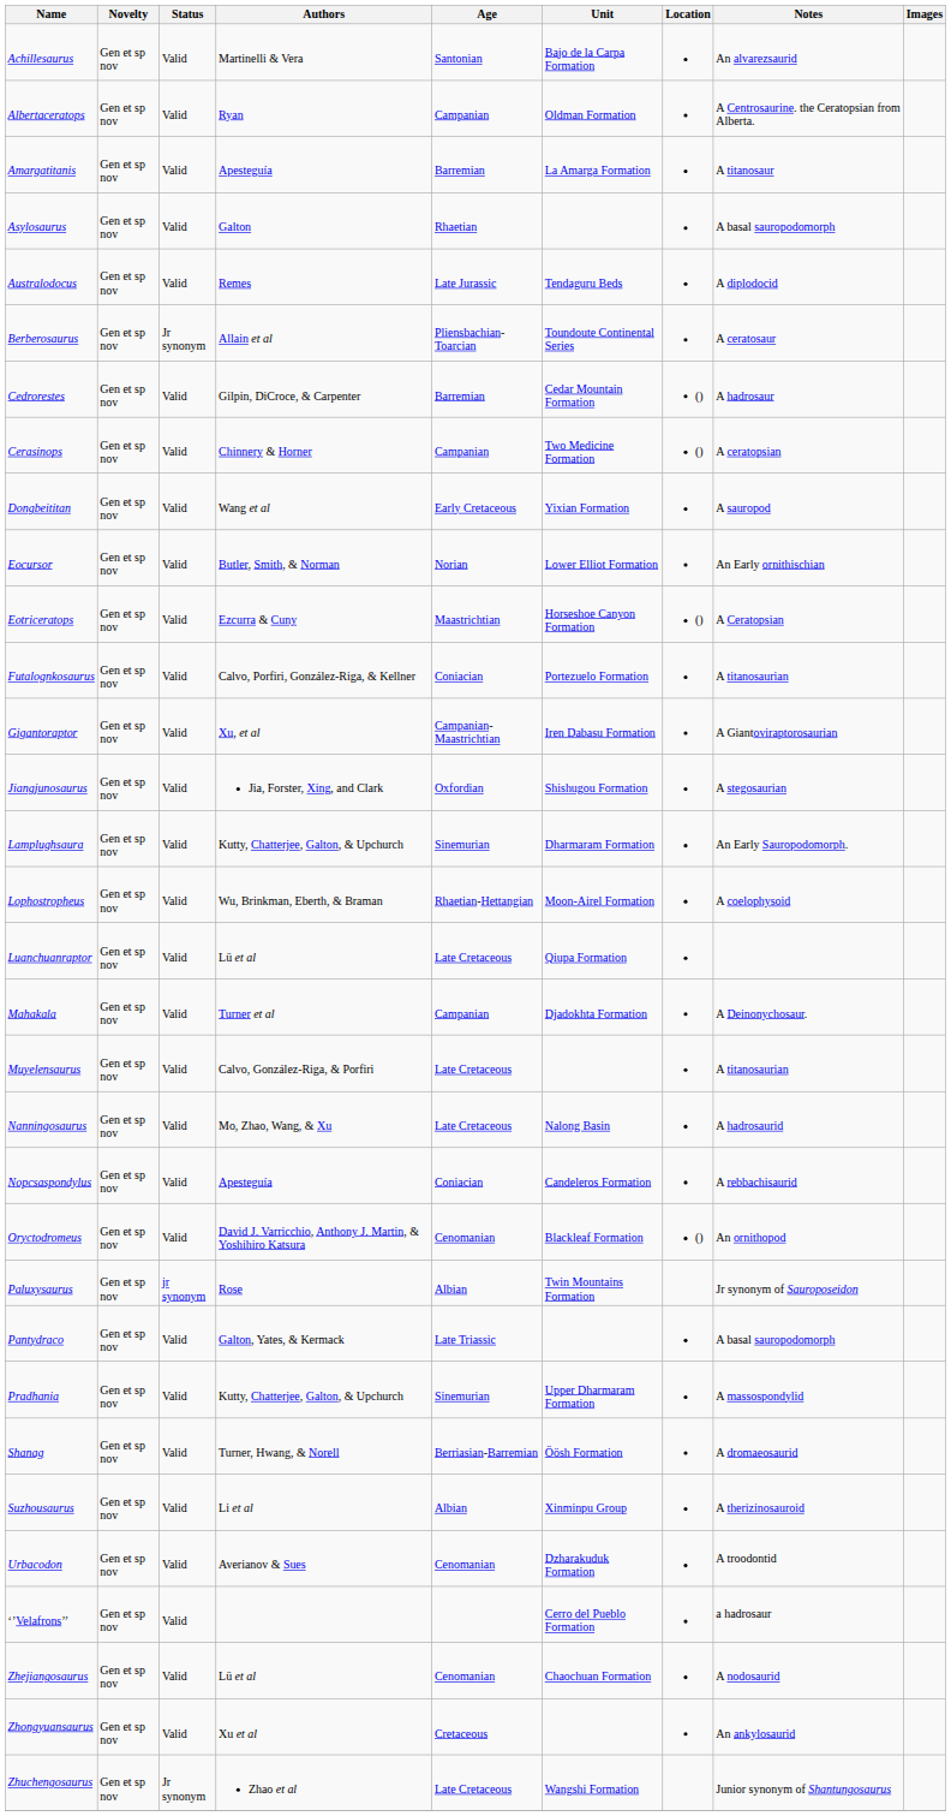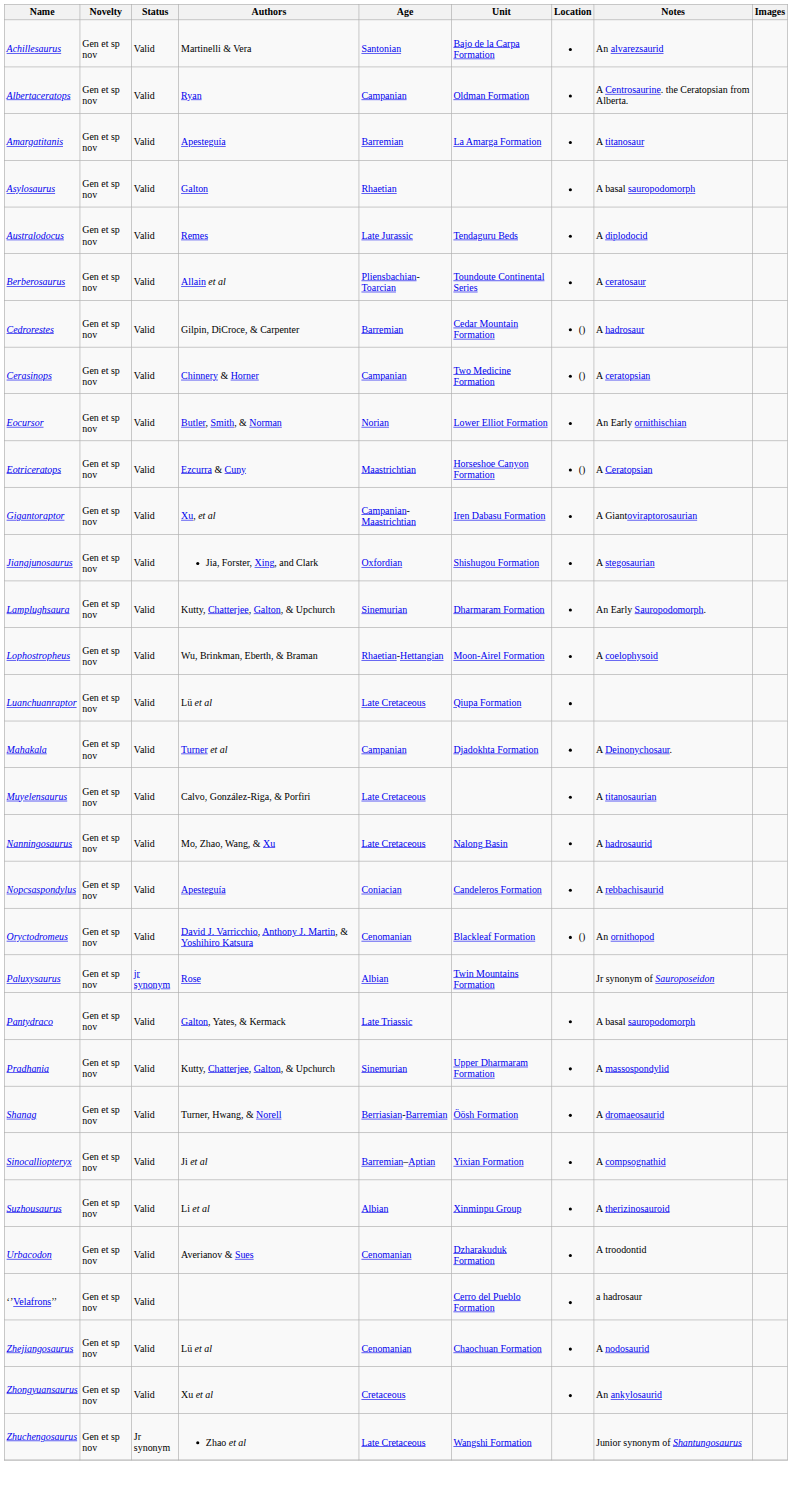 <table class="wikitable sortable" align="center" width="100%">
 <tr>
 <th>Name</th>
 <th>Novelty</th>
 <th>Status</th>
 <th>Authors</th>
 <th>Age</th>
 <th>Unit</th>
 <th>Location</th>
 <th>Notes</th>
 <th>Images</th>
 </tr>
 <tr>
 <td><br><em><a href='#'>Achillesaurus</a></em> </td>
 <td><br>Gen et sp nov</td>
 <td><br>Valid</td>
 <td><br>Martinelli & Vera</td>
 <td><br><a href='#'>Santonian</a></td>
 <td><br><a href='#'>Bajo de la Carpa Formation</a></td>
 <td><br><ul><li></li></ul></td>
 <td><br>An <a href='#'>alvarezsaurid</a></td>
 <td></td>
 </tr>
 <tr>
 <td><br><em><a href='#'>Albertaceratops</a></em></td>
 <td><br>Gen et sp nov</td>
 <td><br>Valid</td>
 <td><br><a href='#'>Ryan</a></td>
 <td><br><a href='#'>Campanian</a></td>
 <td><br><a href='#'>Oldman Formation</a></td>
 <td><br><ul><li></li></ul></td>
 <td><br>A <a href='#'>Centrosaurine</a>. the Ceratopsian from Alberta.</td>
 <td><br></td>
 </tr>
 <tr>
 <td><br><em><a href='#'>Amargatitanis</a></em></td>
 <td><br>Gen et sp nov</td>
 <td><br>Valid</td>
 <td><br><a href='#'>Apesteguía</a></td>
 <td><br><a href='#'>Barremian</a></td>
 <td><br><a href='#'>La Amarga Formation</a></td>
 <td><br><ul><li></li></ul></td>
 <td><br>A <a href='#'>titanosaur</a></td>
 <td></td>
 </tr>
 <tr>
 <td><br><em><a href='#'>Asylosaurus</a></em></td>
 <td><br>Gen et sp nov</td>
 <td><br>Valid</td>
 <td><br><a href='#'>Galton</a></td>
 <td><br><a href='#'>Rhaetian</a></td>
 <td></td>
 <td><br><ul><li></li></ul></td>
 <td><br>A basal <a href='#'>sauropodomorph</a></td>
 <td></td>
 </tr>
 <tr>
 <td><br><em><a href='#'>Australodocus</a></em></td>
 <td><br>Gen et sp nov</td>
 <td><br>Valid</td>
 <td><br><a href='#'>Remes</a></td>
 <td><br><a href='#'>Late Jurassic</a></td>
 <td><br><a href='#'>Tendaguru Beds</a></td>
 <td><br><ul><li></li></ul></td>
 <td><br>A <a href='#'>diplodocid</a></td>
 <td></td>
 </tr>
 <tr>
 <td><br><em><a href='#'>Berberosaurus</a></em></td>
 <td><br>Gen et sp nov</td>
-<td><br>Jr synonym</td>
+<td><br>Valid</td>
 <td><br><a href='#'>Allain</a> <em>et al</em></td>
 <td><br><a href='#'>Pliensbachian</a>-<a href='#'>Toarcian</a></td>
 <td><br><a href='#'>Toundoute Continental Series</a></td>
 <td><br><ul><li></li></ul></td>
 <td><br>A <a href='#'>ceratosaur</a></td>
 <td></td>
 </tr>
 <tr>
 <td><br><em><a href='#'>Cedrorestes</a></em> </td>
 <td><br>Gen et sp nov</td>
 <td><br>Valid</td>
 <td><br>Gilpin, DiCroce, & Carpenter</td>
 <td><br><a href='#'>Barremian</a></td>
 <td><br><a href='#'>Cedar Mountain Formation</a></td>
 <td><br><ul><li> ()</li></ul></td>
 <td><br>A <a href='#'>hadrosaur</a></td>
 <td></td>
 </tr>
 <tr>
 <td><br><em><a href='#'>Cerasinops</a></em></td>
 <td><br>Gen et sp nov</td>
 <td><br>Valid</td>
 <td><br><a href='#'>Chinnery</a> & <a href='#'>Horner</a></td>
 <td><br><a href='#'>Campanian</a></td>
 <td><br><a href='#'>Two Medicine Formation</a></td>
 <td><br><ul><li> ()</li></ul></td>
 <td><br>A <a href='#'>ceratopsian</a></td>
 <td><br></td>
 </tr>
 <tr>
-<td><br><em><a href='#'>Dongbeititan</a></em> </td>
-<td><br>Gen et sp nov</td>
-<td><br>Valid</td>
-<td><br>Wang <em>et al</em></td>
-<td><br><a href='#'>Early Cretaceous</a></td>
-<td><br><a href='#'>Yixian Formation</a></td>
-<td><br><ul><li></li></ul></td>
-<td><br>A <a href='#'>sauropod</a></td>
-<td></td>
-</tr>
-<tr>
 <td><br><em><a href='#'>Eocursor</a></em></td>
 <td><br>Gen et sp nov</td>
 <td><br>Valid</td>
 <td><br><a href='#'>Butler</a>, <a href='#'>Smith</a>, & <a href='#'>Norman</a></td>
 <td><br><a href='#'>Norian</a></td>
 <td><br><a href='#'>Lower Elliot Formation</a></td>
 <td><br><ul><li></li></ul></td>
 <td><br>An Early <a href='#'>ornithischian</a></td>
 <td><br></td>
 </tr>
 <tr>
 <td><br><em><a href='#'>Eotriceratops</a></em></td>
 <td><br>Gen et sp nov</td>
 <td><br>Valid</td>
 <td><br><a href='#'>Ezcurra</a> & <a href='#'>Cuny</a></td>
 <td><br><a href='#'>Maastrichtian</a></td>
 <td><br><a href='#'>Horseshoe Canyon Formation</a></td>
 <td><br><ul><li> ()</li></ul></td>
 <td><br>A <a href='#'>Ceratopsian</a></td>
-<td><br></td>
-</tr>
-<tr>
-<td><br><em><a href='#'>Futalognkosaurus</a></em></td>
-<td><br>Gen et sp nov</td>
-<td><br>Valid</td>
-<td><br>Calvo, Porfiri, González-Riga, & Kellner</td>
-<td><br><a href='#'>Coniacian</a></td>
-<td><br><a href='#'>Portezuelo Formation</a></td>
-<td><br><ul><li></li></ul></td>
-<td><br>A <a href='#'>titanosaurian</a></td>
 <td><br></td>
 </tr>
 <tr>
 <td><br><em><a href='#'>Gigantoraptor</a></em></td>
 <td><br>Gen et sp nov</td>
 <td><br>Valid</td>
 <td><br><a href='#'>Xu</a>, <em>et al</em></td>
 <td><br><a href='#'>Campanian</a>-<a href='#'>Maastrichtian</a></td>
 <td><br><a href='#'>Iren Dabasu Formation</a></td>
 <td><br><ul><li></li></ul></td>
 <td><br>A Giant<a href='#'>oviraptorosaurian</a></td>
 <td><br></td>
 </tr>
 <tr>
 <td><br><em><a href='#'>Jiangjunosaurus</a></em></td>
 <td><br>Gen et sp nov</td>
 <td><br>Valid</td>
 <td><br><ul><li>Jia, Forster, <a href='#'>Xing</a>, and Clark</li></ul></td>
 <td><br><a href='#'>Oxfordian</a></td>
 <td><br><a href='#'>Shishugou Formation</a></td>
 <td><br><ul><li></li></ul></td>
 <td><br>A <a href='#'>stegosaurian</a></td>
 <td></td>
 </tr>
 <tr>
 <td><br><em><a href='#'>Lamplughsaura</a></em></td>
 <td><br>Gen et sp nov</td>
 <td><br>Valid</td>
 <td><br>Kutty, <a href='#'>Chatterjee</a>, <a href='#'>Galton</a>, & Upchurch</td>
 <td><br><a href='#'>Sinemurian</a></td>
 <td><br><a href='#'>Dharmaram Formation</a></td>
 <td><br><ul><li></li></ul></td>
 <td><br>An Early <a href='#'>Sauropodomorph</a>.</td>
 <td><br></td>
 </tr>
 <tr>
 <td><br><em><a href='#'>Lophostropheus</a></em></td>
 <td><br>Gen et sp nov</td>
 <td><br>Valid</td>
 <td><br>Wu, Brinkman, Eberth, & Braman</td>
 <td><br><a href='#'>Rhaetian</a>-<a href='#'>Hettangian</a></td>
 <td><br><a href='#'>Moon-Airel Formation</a></td>
 <td><br><ul><li></li></ul></td>
 <td><br>A <a href='#'>coelophysoid</a></td>
 <td></td>
 </tr>
 <tr>
 <td><br><em><a href='#'>Luanchuanraptor</a></em></td>
 <td><br>Gen et sp nov</td>
 <td><br>Valid</td>
 <td><br>Lü <em>et al</em></td>
 <td><br><a href='#'>Late Cretaceous</a></td>
 <td><br><a href='#'>Qiupa Formation</a></td>
 <td><br><ul><li></li></ul></td>
 <td></td>
 </tr>
 <tr>
 <td><br><em><a href='#'>Mahakala</a></em></td>
 <td><br>Gen et sp nov</td>
 <td><br>Valid</td>
 <td><br><a href='#'>Turner</a> <em>et al</em></td>
 <td><br><a href='#'>Campanian</a></td>
 <td><br><a href='#'>Djadokhta Formation</a></td>
 <td><br><ul><li></li></ul></td>
 <td><br>A <a href='#'>Deinonychosaur</a>.</td>
 <td><br></td>
 </tr>
 <tr>
 <td><br><em><a href='#'>Muyelensaurus</a></em></td>
 <td><br>Gen et sp nov</td>
 <td><br>Valid</td>
 <td><br>Calvo, González-Riga, & Porfiri</td>
 <td><br><a href='#'>Late Cretaceous</a></td>
 <td></td>
 <td><br><ul><li></li></ul></td>
 <td><br>A <a href='#'>titanosaurian</a></td>
 <td></td>
 </tr>
 <tr>
 <td><br><em><a href='#'>Nanningosaurus</a></em></td>
 <td><br>Gen et sp nov</td>
 <td><br>Valid</td>
 <td><br>Mo, Zhao, Wang, & <a href='#'>Xu</a></td>
 <td><br><a href='#'>Late Cretaceous</a></td>
 <td><br><a href='#'>Nalong Basin</a></td>
 <td><br><ul><li></li></ul></td>
 <td><br>A <a href='#'>hadrosaurid</a></td>
 <td></td>
 </tr>
 <tr>
 <td><br><em><a href='#'>Nopcsaspondylus</a></em></td>
 <td><br>Gen et sp nov</td>
 <td><br>Valid</td>
 <td><br><a href='#'>Apesteguía</a></td>
 <td><br><a href='#'>Coniacian</a></td>
 <td><br><a href='#'>Candeleros Formation</a></td>
 <td><br><ul><li></li></ul></td>
 <td><br>A <a href='#'>rebbachisaurid</a></td>
 <td><br></td>
 </tr>
 <tr>
 <td><br><em><a href='#'>Oryctodromeus</a></em></td>
 <td><br>Gen et sp nov</td>
 <td><br>Valid</td>
 <td><br><a href='#'>David J. Varricchio</a>, <a href='#'>Anthony J. Martin</a>, & <a href='#'>Yoshihiro Katsura</a></td>
 <td><br><a href='#'>Cenomanian</a></td>
 <td><br><a href='#'>Blackleaf Formation</a></td>
 <td><br><ul><li> ()</li></ul></td>
 <td><br>An <a href='#'>ornithopod</a></td>
 <td><br></td>
 </tr>
 <tr>
 <td><br><em><a href='#'>Paluxysaurus</a></em></td>
 <td><br>Gen et sp nov</td>
 <td><br><a href='#'>jr synonym</a></td>
 <td><br><a href='#'>Rose</a></td>
 <td><br><a href='#'>Albian</a></td>
 <td><br><a href='#'>Twin Mountains Formation</a></td>
 <td></td>
 <td><br>Jr synonym of <em><a href='#'>Sauroposeidon</a></em></td>
 <td></td>
 </tr>
 <tr>
 <td><br><em><a href='#'>Pantydraco</a></em></td>
 <td><br>Gen et sp nov</td>
 <td><br>Valid</td>
 <td><br><a href='#'>Galton</a>, Yates, & Kermack</td>
 <td><br><a href='#'>Late Triassic</a></td>
 <td></td>
 <td><br><ul><li></li></ul></td>
 <td><br>A basal <a href='#'>sauropodomorph</a></td>
 <td><br></td>
 </tr>
 <tr>
 <td><br><em><a href='#'>Pradhania</a></em></td>
 <td><br>Gen et sp nov</td>
 <td><br>Valid</td>
 <td><br>Kutty, <a href='#'>Chatterjee</a>, <a href='#'>Galton</a>, & Upchurch</td>
 <td><br><a href='#'>Sinemurian</a></td>
 <td><br><a href='#'>Upper Dharmaram Formation</a></td>
 <td><br><ul><li></li></ul></td>
 <td><br>A <a href='#'>massospondylid</a></td>
 <td></td>
 </tr>
 <tr>
 <td><br><em><a href='#'>Shanag</a></em></td>
 <td><br>Gen et sp nov</td>
 <td><br>Valid</td>
 <td><br>Turner, Hwang, & <a href='#'>Norell</a></td>
 <td><br><a href='#'>Berriasian</a>-<a href='#'>Barremian</a></td>
 <td><br><a href='#'>Öösh Formation</a></td>
 <td><br><ul><li></li></ul></td>
 <td><br>A <a href='#'>dromaeosaurid</a></td>
 <td></td>
 </tr>
 <tr>
+<td><br><em><a href='#'>Sinocalliopteryx</a></em></td>
+<td><br>Gen et sp nov</td>
+<td><br>Valid</td>
+<td><br>Ji <em>et al</em></td>
+<td><br><a href='#'>Barremian</a>–<a href='#'>Aptian</a></td>
+<td><br><a href='#'>Yixian Formation</a></td>
+<td><br><ul><li></li></ul></td>
+<td><br>A <a href='#'>compsognathid</a></td>
+<td><br></td>
+</tr>
+<tr>
 <td><br><em><a href='#'>Suzhousaurus</a></em></td>
 <td><br>Gen et sp nov</td>
 <td><br>Valid</td>
 <td><br>Li <em>et al</em></td>
 <td><br><a href='#'>Albian</a></td>
 <td><br><a href='#'>Xinminpu Group</a></td>
 <td><br><ul><li></li></ul></td>
 <td><br>A <a href='#'>therizinosauroid</a></td>
 <td><br></td>
 </tr>
 <tr>
 <td><br><em><a href='#'>Urbacodon</a></em></td>
 <td><br>Gen et sp nov</td>
 <td><br>Valid</td>
 <td><br>Averianov & <a href='#'>Sues</a></td>
 <td><br><a href='#'>Cenomanian</a></td>
 <td><br><a href='#'>Dzharakuduk Formation</a></td>
 <td><br><ul><li></li></ul></td>
 <td>A troodontid</td>
 </tr>
 <tr>
 <td><br>‘’<a href='#'>Velafrons</a>’’</td>
 <td><br>Gen et sp nov</td>
 <td><br>Valid</td>
 <td></td>
 <td></td>
 <td><br><a href='#'>Cerro del Pueblo Formation</a></td>
 <td><br><ul><li></li></ul></td>
 <td>a hadrosaur</td>
 <td></td>
 </tr>
 <tr>
 <td><br><em><a href='#'>Zhejiangosaurus</a></em></td>
 <td><br>Gen et sp nov</td>
 <td><br>Valid</td>
 <td><br>Lü <em>et al</em></td>
 <td><br><a href='#'>Cenomanian</a></td>
 <td><br><a href='#'>Chaochuan Formation</a></td>
 <td><br><ul><li></li></ul></td>
 <td><br>A <a href='#'>nodosaurid</a></td>
 <td></td>
 </tr>
 <tr>
 <td><em><a href='#'>Zhongyuansaurus</a></em></td>
 <td><br>Gen et sp nov</td>
 <td><br>Valid</td>
 <td><br>Xu <em>et al</em></td>
 <td><br><a href='#'>Cretaceous</a></td>
 <td></td>
 <td><br><ul><li></li></ul></td>
 <td><br>An <a href='#'>ankylosaurid</a></td>
 <td></td>
 </tr>
 <tr>
 <td><em><a href='#'>Zhuchengosaurus</a></em></td>
 <td><br>Gen et sp nov</td>
 <td><br>Jr synonym</td>
 <td><br><ul><li>Zhao <em>et al</em></li></ul></td>
 <td><br><a href='#'>Late Cretaceous</a></td>
 <td><br><a href='#'>Wangshi Formation</a></td>
 <td></td>
 <td><br>Junior synonym of <em><a href='#'>Shantungosaurus</a></em></td>
 <td></td>
 </tr>
 <tr>
 </tr>
 </table>
